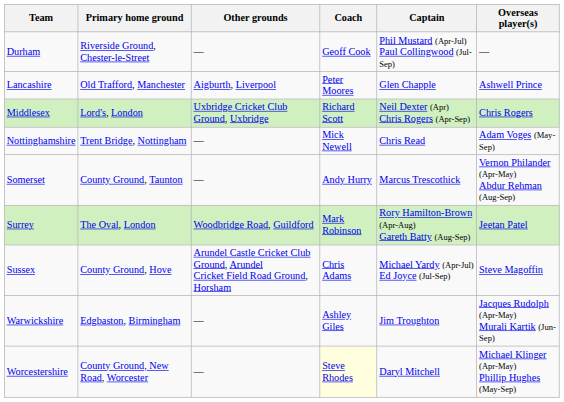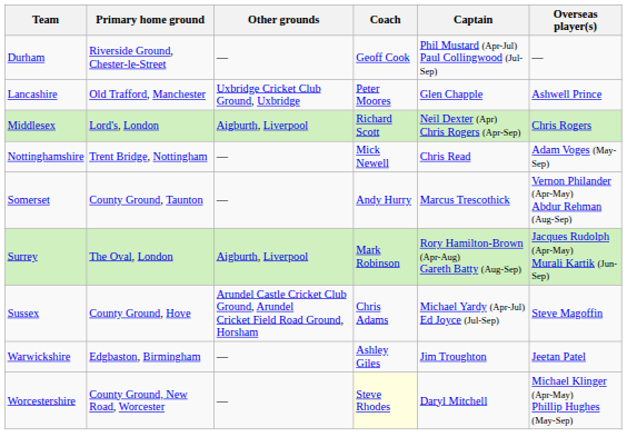 <table class="wikitable sortable">
 <tr>
 <th>Team</th>
 <th>Primary home ground</th>
 <th>Other grounds</th>
 <th>Coach</th>
 <th>Captain</th>
 <th>Overseas player(s)</th>
 </tr>
 <tr>
 <td><a href='#'>Durham</a></td>
 <td><a href='#'>Riverside Ground</a>, <a href='#'>Chester-le-Street</a></td>
 <td>—</td>
 <td> <a href='#'>Geoff Cook</a></td>
 <td> <a href='#'>Phil Mustard</a> <small>(Apr-Jul)</small><br> <a href='#'>Paul Collingwood</a> <small>(Jul-Sep)</small></td>
 <td>—</td>
 </tr>
 <tr>
 <td><a href='#'>Lancashire</a></td>
 <td><a href='#'>Old Trafford</a>, <a href='#'>Manchester</a></td>
-<td><a href='#'>Aigburth</a>, <a href='#'>Liverpool</a></td>
+<td><a href='#'>Uxbridge Cricket Club Ground</a>, <a href='#'>Uxbridge</a></td>
 <td> <a href='#'>Peter Moores</a></td>
 <td> <a href='#'>Glen Chapple</a></td>
 <td> <a href='#'>Ashwell Prince</a></td>
 </tr>
 <tr style="background-color:#D0F0C0">
 <td><a href='#'>Middlesex</a></td>
 <td><a href='#'>Lord's</a>, <a href='#'>London</a></td>
-<td><a href='#'>Uxbridge Cricket Club Ground</a>, <a href='#'>Uxbridge</a></td>
+<td><a href='#'>Aigburth</a>, <a href='#'>Liverpool</a></td>
 <td> <a href='#'>Richard Scott</a></td>
 <td> <a href='#'>Neil Dexter</a> <small>(Apr)</small><br> <a href='#'>Chris Rogers</a> <small>(Apr-Sep)</small></td>
 <td> <a href='#'>Chris Rogers</a></td>
 </tr>
 <tr>
 <td><a href='#'>Nottinghamshire</a></td>
 <td><a href='#'>Trent Bridge</a>, <a href='#'>Nottingham</a></td>
 <td>—</td>
 <td> <a href='#'>Mick Newell</a></td>
 <td> <a href='#'>Chris Read</a></td>
 <td> <a href='#'>Adam Voges</a> <small>(May-Sep)</small></td>
 </tr>
 <tr>
 <td><a href='#'>Somerset</a></td>
 <td><a href='#'>County Ground</a>, <a href='#'>Taunton</a></td>
 <td>—</td>
 <td> <a href='#'>Andy Hurry</a></td>
 <td> <a href='#'>Marcus Trescothick</a></td>
 <td> <a href='#'>Vernon Philander</a> <small>(Apr-May)</small><br> <a href='#'>Abdur Rehman</a> <small>(Aug-Sep)</small></td>
 </tr>
 <tr style="background-color:#D0F0C0">
 <td><a href='#'>Surrey</a></td>
 <td><a href='#'>The Oval</a>, <a href='#'>London</a></td>
-<td><a href='#'>Woodbridge Road</a>, <a href='#'>Guildford</a></td>
+<td><a href='#'>Aigburth</a>, <a href='#'>Liverpool</a></td>
 <td> <a href='#'>Mark Robinson</a></td>
 <td> <a href='#'>Rory Hamilton-Brown</a> <small>(Apr-Aug)</small><br> <a href='#'>Gareth Batty</a> <small>(Aug-Sep)</small></td>
-<td> <a href='#'>Jeetan Patel</a></td>
+<td> <a href='#'>Jacques Rudolph</a> <small>(Apr-May)</small><br> <a href='#'>Murali Kartik</a> <small>(Jun-Sep)</small></td>
 </tr>
 <tr>
 <td><a href='#'>Sussex</a></td>
 <td><a href='#'>County Ground</a>, <a href='#'>Hove</a></td>
 <td><a href='#'>Arundel Castle Cricket Club Ground</a>, <a href='#'>Arundel</a><br><a href='#'>Cricket Field Road Ground</a>, <a href='#'>Horsham</a></td>
 <td> <a href='#'>Chris Adams</a></td>
 <td> <a href='#'>Michael Yardy</a> <small>(Apr-Jul)</small><br> <a href='#'>Ed Joyce</a> <small>(Jul-Sep)</small></td>
 <td> <a href='#'>Steve Magoffin</a></td>
 </tr>
 <tr>
 <td><a href='#'>Warwickshire</a></td>
 <td><a href='#'>Edgbaston</a>, <a href='#'>Birmingham</a></td>
 <td>—</td>
 <td> <a href='#'>Ashley Giles</a></td>
 <td> <a href='#'>Jim Troughton</a></td>
-<td> <a href='#'>Jacques Rudolph</a> <small>(Apr-May)</small><br> <a href='#'>Murali Kartik</a> <small>(Jun-Sep)</small></td>
+<td> <a href='#'>Jeetan Patel</a></td>
 </tr>
 <tr>
 <td><a href='#'>Worcestershire</a></td>
 <td><a href='#'>County Ground, New Road</a>, <a href='#'>Worcester</a></td>
 <td>—</td>
 <td style="background: lightyellow;"> <a href='#'>Steve Rhodes</a></td>
 <td> <a href='#'>Daryl Mitchell</a></td>
 <td> <a href='#'>Michael Klinger</a> <small>(Apr-May)</small><br> <a href='#'>Phillip Hughes</a> <small>(May-Sep)</small></td>
 </tr>
 </table>
